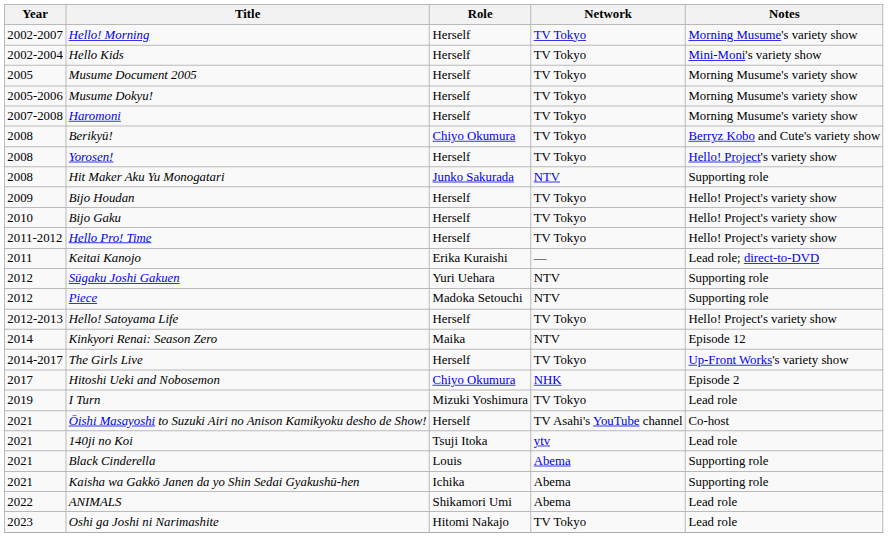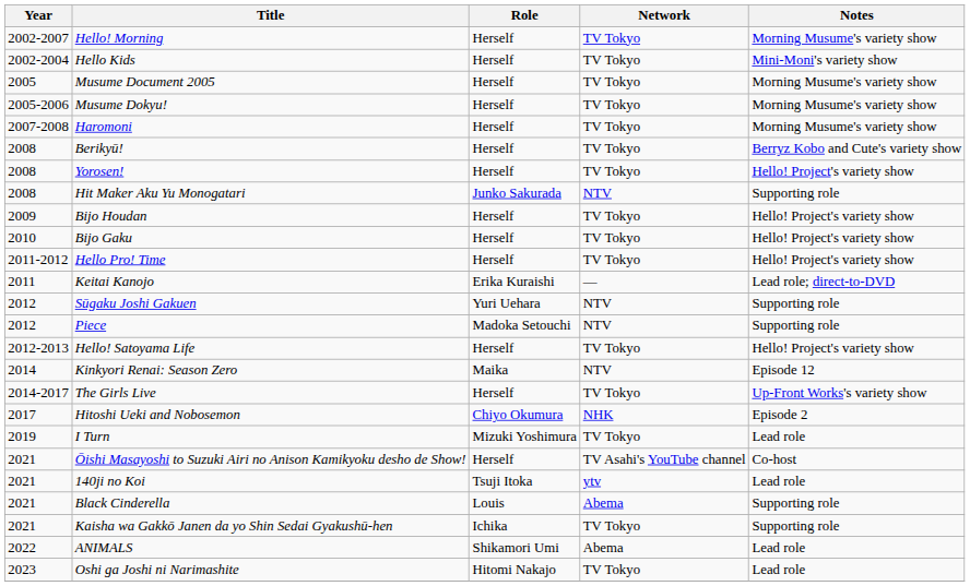 <table class="wikitable sortable">
 <tr>
 <th>Year</th>
 <th>Title</th>
 <th>Role</th>
 <th>Network</th>
 <th class="unsortable">Notes</th>
 </tr>
 <tr>
 <td>2002-2007</td>
 <td><em><a href='#'>Hello! Morning</a></em></td>
 <td>Herself</td>
 <td><a href='#'>TV Tokyo</a></td>
 <td><a href='#'>Morning Musume</a>'s variety show</td>
 </tr>
 <tr>
 <td>2002-2004</td>
 <td><em>Hello Kids</em></td>
 <td>Herself</td>
 <td>TV Tokyo</td>
 <td><a href='#'>Mini-Moni</a>'s variety show</td>
 </tr>
 <tr>
 <td>2005</td>
 <td><em>Musume Document 2005</em></td>
 <td>Herself</td>
 <td>TV Tokyo</td>
 <td>Morning Musume's variety show</td>
 </tr>
 <tr>
 <td>2005-2006</td>
 <td><em>Musume Dokyu!</em></td>
 <td>Herself</td>
 <td>TV Tokyo</td>
 <td>Morning Musume's variety show</td>
 </tr>
 <tr>
 <td>2007-2008</td>
 <td><em><a href='#'>Haromoni</a></em></td>
 <td>Herself</td>
 <td>TV Tokyo</td>
 <td>Morning Musume's variety show</td>
 </tr>
 <tr>
 <td>2008</td>
 <td><em>Berikyū!</em></td>
-<td><a href='#'>Chiyo Okumura</a></td>
+<td>Herself</td>
 <td>TV Tokyo</td>
 <td><a href='#'>Berryz Kobo</a> and Cute's variety show</td>
 </tr>
 <tr>
 <td>2008</td>
 <td><em><a href='#'>Yorosen!</a></em></td>
 <td>Herself</td>
 <td>TV Tokyo</td>
 <td><a href='#'>Hello! Project</a>'s variety show</td>
 </tr>
 <tr>
 <td>2008</td>
 <td><em>Hit Maker Aku Yu Monogatari</em></td>
 <td><a href='#'>Junko Sakurada</a></td>
 <td><a href='#'>NTV</a></td>
 <td>Supporting role</td>
 </tr>
 <tr>
 <td>2009</td>
 <td><em>Bijo Houdan</em></td>
 <td>Herself</td>
 <td>TV Tokyo</td>
 <td>Hello! Project's variety show</td>
 </tr>
 <tr>
 <td>2010</td>
 <td><em>Bijo Gaku</em></td>
 <td>Herself</td>
 <td>TV Tokyo</td>
 <td>Hello! Project's variety show</td>
 </tr>
 <tr>
 <td>2011-2012</td>
 <td><em><a href='#'>Hello Pro! Time</a></em></td>
 <td>Herself</td>
 <td>TV Tokyo</td>
 <td>Hello! Project's variety show</td>
 </tr>
 <tr>
 <td>2011</td>
 <td><em>Keitai Kanojo</em></td>
 <td>Erika Kuraishi</td>
 <td>—</td>
 <td>Lead role; <a href='#'>direct-to-DVD</a></td>
 </tr>
 <tr>
 <td>2012</td>
 <td><em><a href='#'>Sūgaku Joshi Gakuen</a></em></td>
 <td>Yuri Uehara</td>
 <td>NTV</td>
 <td>Supporting role</td>
 </tr>
 <tr>
 <td>2012</td>
 <td><em><a href='#'>Piece</a></em></td>
 <td>Madoka Setouchi</td>
 <td>NTV</td>
 <td>Supporting role</td>
 </tr>
 <tr>
 <td>2012-2013</td>
 <td><em>Hello! Satoyama Life</em></td>
 <td>Herself</td>
 <td>TV Tokyo</td>
 <td>Hello! Project's variety show</td>
 </tr>
 <tr>
 <td>2014</td>
 <td><em>Kinkyori Renai: Season Zero</em></td>
 <td>Maika</td>
 <td>NTV</td>
 <td>Episode 12</td>
 </tr>
 <tr>
 <td>2014-2017</td>
 <td><em>The Girls Live</em></td>
 <td>Herself</td>
 <td>TV Tokyo</td>
 <td><a href='#'>Up-Front Works</a>'s variety show</td>
 </tr>
 <tr>
 <td>2017</td>
 <td><em>Hitoshi Ueki and Nobosemon </em></td>
 <td><a href='#'>Chiyo Okumura</a></td>
 <td><a href='#'>NHK</a></td>
 <td>Episode 2</td>
 </tr>
 <tr>
 <td>2019</td>
 <td><em>I Turn</em></td>
 <td>Mizuki Yoshimura</td>
 <td>TV Tokyo</td>
 <td>Lead role</td>
 </tr>
 <tr>
 <td>2021</td>
 <td><em><a href='#'>Ōishi Masayoshi</a> to Suzuki Airi no Anison Kamikyoku desho de Show!</em></td>
 <td>Herself</td>
 <td>TV Asahi's <a href='#'>YouTube</a> channel</td>
 <td>Co-host</td>
 </tr>
 <tr>
 <td>2021</td>
 <td><em>140ji no Koi</em></td>
 <td>Tsuji Itoka</td>
 <td><a href='#'>ytv</a></td>
 <td>Lead role</td>
 </tr>
 <tr>
 <td>2021</td>
 <td><em>Black Cinderella</em></td>
 <td>Louis</td>
 <td><a href='#'>Abema</a></td>
 <td>Supporting role</td>
 </tr>
 <tr>
 <td>2021</td>
 <td><em>Kaisha wa Gakkō Janen da yo Shin Sedai Gyakushū-hen</em></td>
 <td>Ichika</td>
-<td>Abema</td>
+<td>TV Tokyo</td>
 <td>Supporting role</td>
 </tr>
 <tr>
 <td>2022</td>
 <td><em>ANIMALS</em></td>
 <td>Shikamori Umi</td>
 <td>Abema</td>
 <td>Lead role</td>
 </tr>
 <tr>
 <td>2023</td>
 <td><em>Oshi ga Joshi ni Narimashite</em></td>
 <td>Hitomi Nakajo</td>
 <td>TV Tokyo</td>
 <td>Lead role</td>
 </tr>
 <tr>
 </tr>
 </table>
